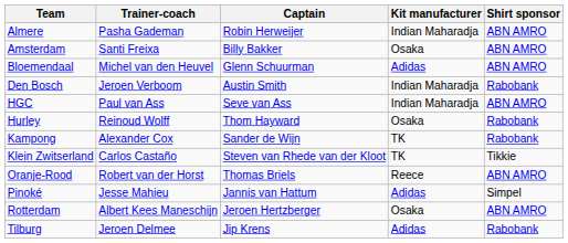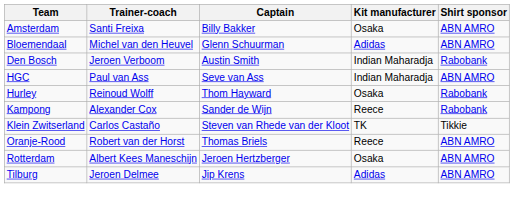 <table class="wikitable sortable" style="text-align: left;">
 <tr>
 <th>Team</th>
 <th>Trainer-coach</th>
 <th>Captain</th>
 <th>Kit manufacturer</th>
 <th>Shirt sponsor</th>
-</tr>
-<tr>
-<td><a href='#'>Almere</a></td>
-<td> <a href='#'>Pasha Gademan</a></td>
-<td> <a href='#'>Robin Herweijer</a></td>
-<td>Indian Maharadja</td>
-<td><a href='#'>ABN AMRO</a></td>
 </tr>
 <tr>
 <td><a href='#'>Amsterdam</a></td>
 <td> <a href='#'>Santi Freixa</a></td>
 <td> <a href='#'>Billy Bakker</a></td>
 <td>Osaka</td>
 <td><a href='#'>ABN AMRO</a></td>
 </tr>
 <tr>
 <td><a href='#'>Bloemendaal</a></td>
 <td> <a href='#'>Michel van den Heuvel</a></td>
 <td> <a href='#'>Glenn Schuurman</a></td>
 <td><a href='#'>Adidas</a></td>
 <td><a href='#'>ABN AMRO</a></td>
 </tr>
 <tr>
 <td><a href='#'>Den Bosch</a></td>
 <td> <a href='#'>Jeroen Verboom</a></td>
 <td> <a href='#'>Austin Smith</a></td>
 <td>Indian Maharadja</td>
 <td><a href='#'>Rabobank</a></td>
 </tr>
 <tr>
 <td><a href='#'>HGC</a></td>
 <td> <a href='#'>Paul van Ass</a></td>
 <td> <a href='#'>Seve van Ass</a></td>
 <td>Indian Maharadja</td>
 <td><a href='#'>ABN AMRO</a></td>
 </tr>
 <tr>
 <td><a href='#'>Hurley</a></td>
 <td> <a href='#'>Reinoud Wolff</a></td>
 <td> <a href='#'>Thom Hayward</a></td>
 <td>Osaka</td>
 <td><a href='#'>Rabobank</a></td>
 </tr>
 <tr>
 <td><a href='#'>Kampong</a></td>
 <td> <a href='#'>Alexander Cox</a></td>
 <td> <a href='#'>Sander de Wijn</a></td>
-<td>TK</td>
+<td>Reece</td>
 <td><a href='#'>Rabobank</a></td>
 </tr>
 <tr>
 <td><a href='#'>Klein Zwitserland</a></td>
 <td> <a href='#'>Carlos Castaño</a></td>
 <td> <a href='#'>Steven van Rhede van der Kloot</a></td>
 <td>TK</td>
 <td>Tikkie</td>
 </tr>
 <tr>
 <td><a href='#'>Oranje-Rood</a></td>
 <td> <a href='#'>Robert van der Horst</a></td>
 <td> <a href='#'>Thomas Briels</a></td>
 <td>Reece</td>
 <td><a href='#'>ABN AMRO</a></td>
 </tr>
 <tr>
-<td><a href='#'>Pinoké</a></td>
-<td> <a href='#'>Jesse Mahieu</a></td>
-<td> <a href='#'>Jannis van Hattum</a></td>
-<td><a href='#'>Adidas</a></td>
-<td>Simpel</td>
-</tr>
-<tr>
 <td><a href='#'>Rotterdam</a></td>
 <td> <a href='#'>Albert Kees Maneschijn</a></td>
 <td> <a href='#'>Jeroen Hertzberger</a></td>
 <td>Osaka</td>
 <td><a href='#'>ABN AMRO</a></td>
 </tr>
 <tr>
 <td><a href='#'>Tilburg</a></td>
 <td> <a href='#'>Jeroen Delmee</a></td>
 <td> <a href='#'>Jip Krens</a></td>
 <td><a href='#'>Adidas</a></td>
-<td><a href='#'>Rabobank</a></td>
+<td><a href='#'>ABN AMRO</a></td>
 </tr>
 </table>
